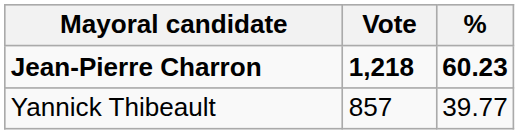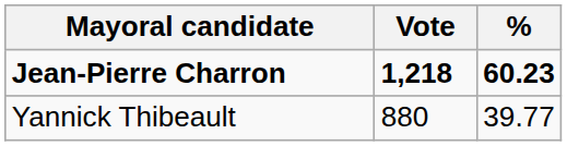 <table class="wikitable">
 <tr>
 <th bgcolor="#DDDDFF" width="200px">Mayoral candidate</th>
 <th bgcolor="#DDDDFF" width="50px">Vote</th>
 <th bgcolor="#DDDDFF" width="30px">%</th>
 </tr>
 <tr>
 <td><strong>Jean-Pierre Charron</strong></td>
 <td><strong>1,218</strong></td>
 <td><strong>60.23</strong></td>
 </tr>
 <tr>
 <td>Yannick Thibeault</td>
-<td>857</td>
+<td>880</td>
 <td>39.77</td>
 </tr>
 </table>
